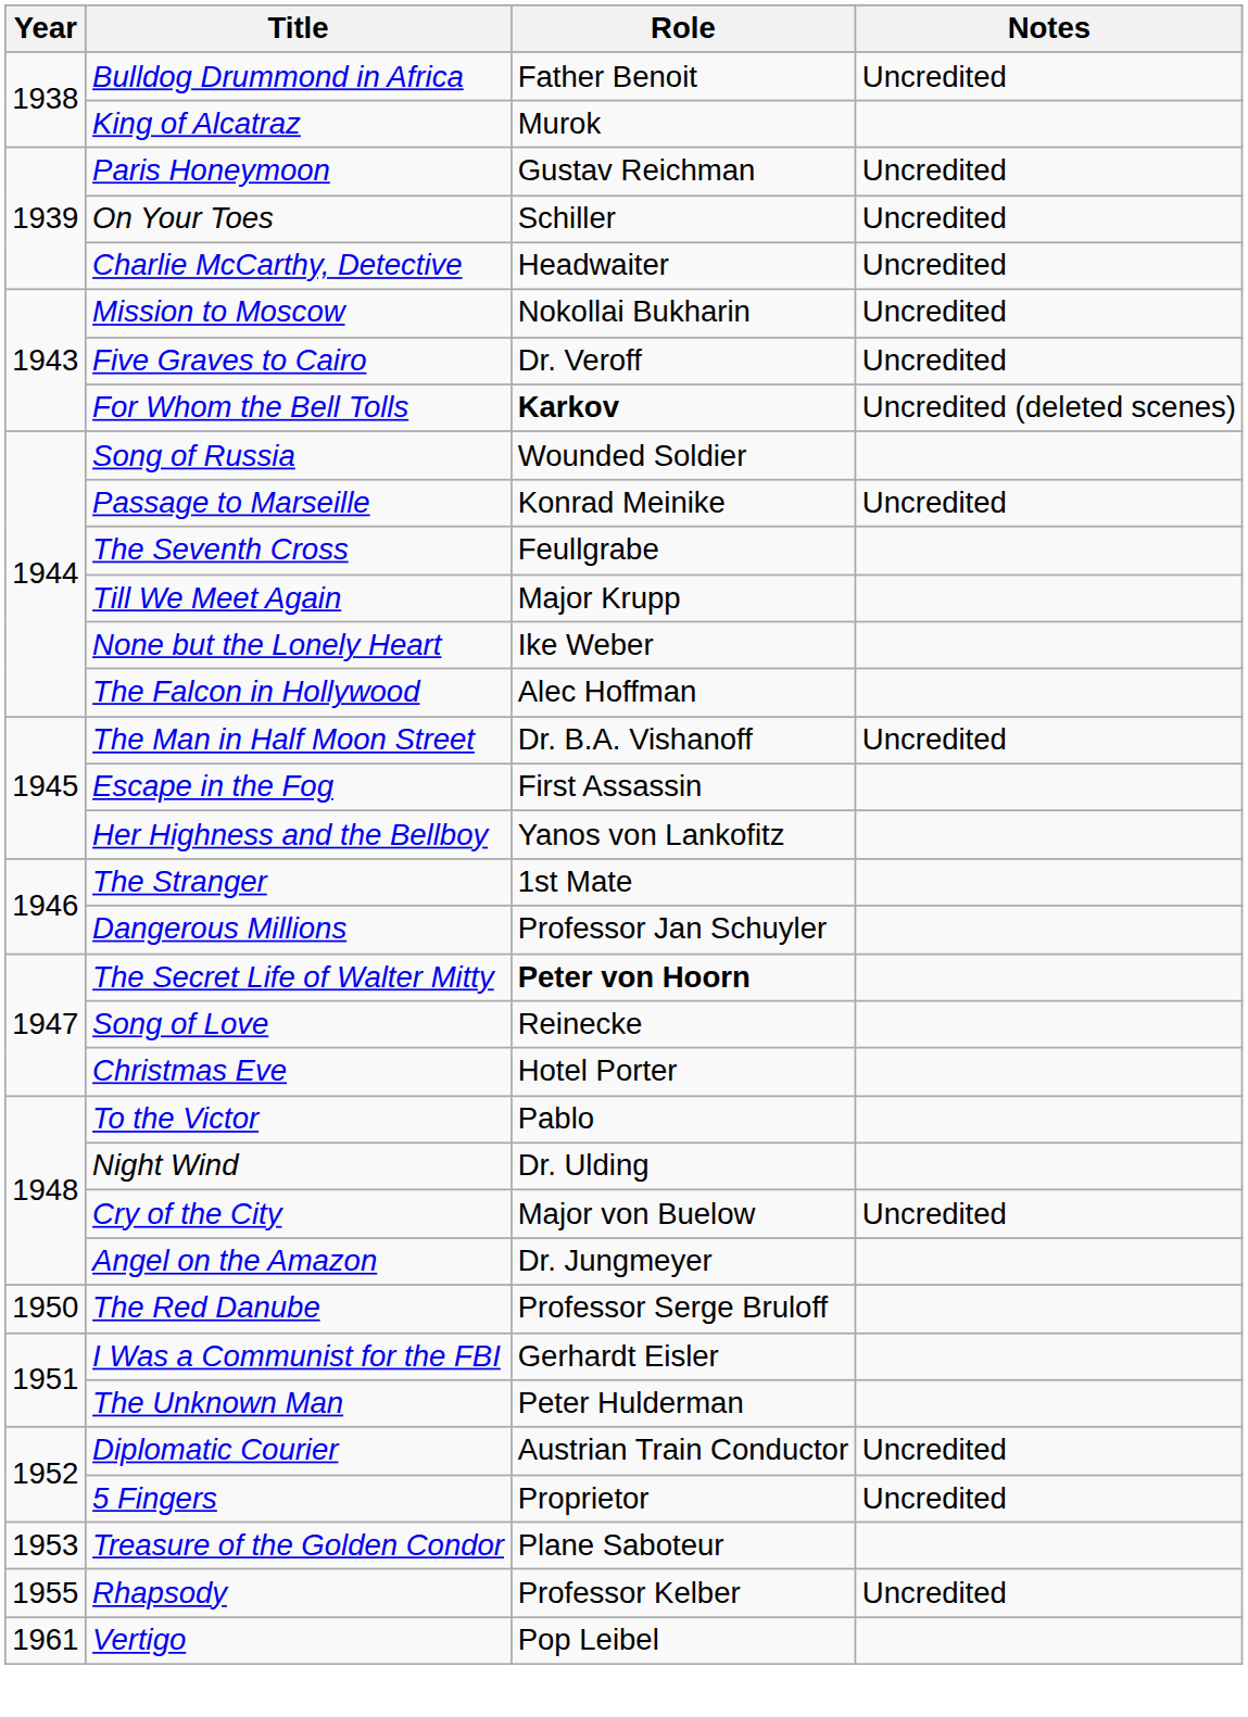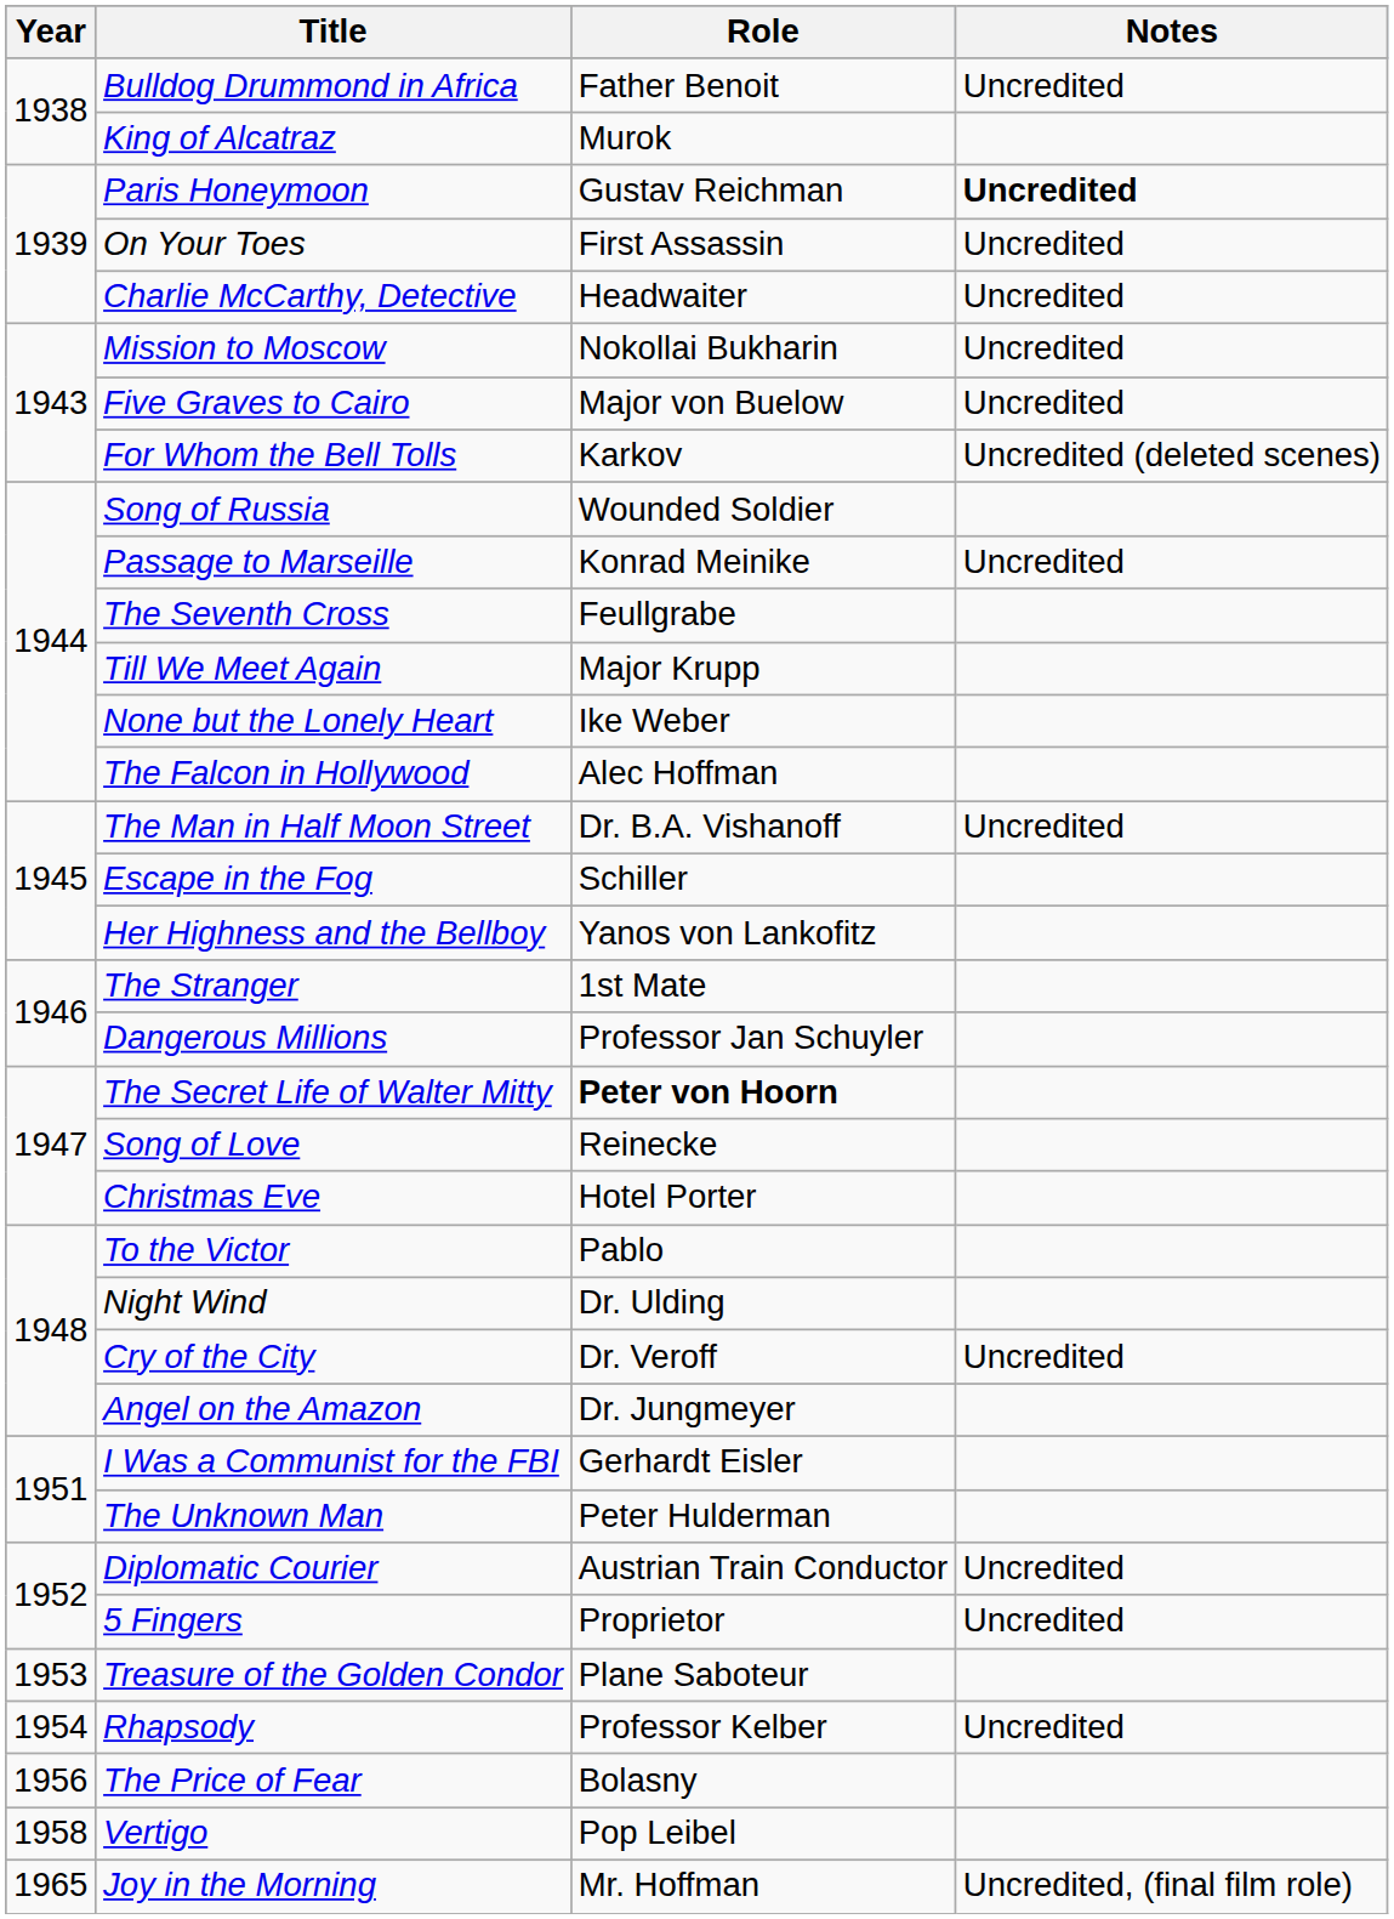 <table class="wikitable">
 <tr style="background:#B0C4DE;">
 <th>Year</th>
 <th>Title</th>
 <th>Role</th>
 <th>Notes</th>
 </tr>
 <tr>
 <td rowspan=2>1938</td>
 <td><em><a href='#'>Bulldog Drummond in Africa</a></em></td>
 <td>Father Benoit</td>
 <td>Uncredited</td>
 </tr>
 <tr>
 <td><em><a href='#'>King of Alcatraz</a></em></td>
 <td>Murok</td>
 <td></td>
 </tr>
 <tr>
 <td rowspan=3>1939</td>
 <td><em><a href='#'>Paris Honeymoon</a></em></td>
 <td>Gustav Reichman</td>
-<td>Uncredited</td>
+<td><strong>Uncredited</strong></td>
 </tr>
 <tr>
 <td><em>On Your Toes</em></td>
-<td>Schiller</td>
+<td>First Assassin</td>
 <td>Uncredited</td>
 </tr>
 <tr>
 <td><em><a href='#'>Charlie McCarthy, Detective</a></em></td>
 <td>Headwaiter</td>
 <td>Uncredited</td>
 </tr>
 <tr>
 <td rowspan=3>1943</td>
 <td><em><a href='#'>Mission to Moscow</a></em></td>
 <td>Nokollai Bukharin</td>
 <td>Uncredited</td>
 </tr>
 <tr>
 <td><em><a href='#'>Five Graves to Cairo</a></em></td>
-<td>Dr. Veroff</td>
+<td>Major von Buelow</td>
 <td>Uncredited</td>
 </tr>
 <tr>
 <td><em><a href='#'>For Whom the Bell Tolls</a></em></td>
-<td><strong>Karkov</strong></td>
+<td>Karkov</td>
 <td>Uncredited (deleted scenes)</td>
 </tr>
 <tr>
 <td rowspan=6>1944</td>
 <td><em><a href='#'>Song of Russia</a></em></td>
 <td>Wounded Soldier</td>
 <td></td>
 </tr>
 <tr>
 <td><em><a href='#'>Passage to Marseille</a></em></td>
 <td>Konrad Meinike</td>
 <td>Uncredited</td>
 </tr>
 <tr>
 <td><em><a href='#'>The Seventh Cross</a></em></td>
 <td>Feullgrabe</td>
 <td></td>
 </tr>
 <tr>
 <td><em><a href='#'>Till We Meet Again</a></em></td>
 <td>Major Krupp</td>
 <td></td>
 </tr>
 <tr>
 <td><em><a href='#'>None but the Lonely Heart</a></em></td>
 <td>Ike Weber</td>
 <td></td>
 </tr>
 <tr>
 <td><em><a href='#'>The Falcon in Hollywood</a></em></td>
 <td>Alec Hoffman</td>
 <td></td>
 </tr>
 <tr>
 <td rowspan=3>1945</td>
 <td><em><a href='#'>The Man in Half Moon Street</a></em></td>
 <td>Dr. B.A. Vishanoff</td>
 <td>Uncredited</td>
 </tr>
 <tr>
 <td><em><a href='#'>Escape in the Fog</a></em></td>
-<td>First Assassin</td>
+<td>Schiller</td>
 <td></td>
 </tr>
 <tr>
 <td><em><a href='#'>Her Highness and the Bellboy</a></em></td>
 <td>Yanos von Lankofitz</td>
 <td></td>
 </tr>
 <tr>
 <td rowspan=2>1946</td>
 <td><em><a href='#'>The Stranger</a></em></td>
 <td>1st Mate</td>
 <td></td>
 </tr>
 <tr>
 <td><em><a href='#'>Dangerous Millions</a></em></td>
 <td>Professor Jan Schuyler</td>
 <td></td>
 </tr>
 <tr>
 <td rowspan=3>1947</td>
 <td><em><a href='#'>The Secret Life of Walter Mitty</a></em></td>
 <td><strong>Peter von Hoorn</strong></td>
 <td></td>
 </tr>
 <tr>
 <td><em><a href='#'>Song of Love</a></em></td>
 <td>Reinecke</td>
 <td></td>
 </tr>
 <tr>
 <td><em><a href='#'>Christmas Eve</a></em></td>
 <td>Hotel Porter</td>
 <td></td>
 </tr>
 <tr>
 <td rowspan=4>1948</td>
 <td><em><a href='#'>To the Victor</a></em></td>
 <td>Pablo</td>
 <td></td>
 </tr>
 <tr>
 <td><em>Night Wind</em></td>
 <td>Dr. Ulding</td>
 <td></td>
 </tr>
 <tr>
 <td><em><a href='#'>Cry of the City</a></em></td>
-<td>Major von Buelow</td>
+<td>Dr. Veroff</td>
 <td>Uncredited</td>
 </tr>
 <tr>
 <td><em><a href='#'>Angel on the Amazon</a></em></td>
 <td>Dr. Jungmeyer</td>
-<td></td>
-</tr>
-<tr>
-<td>1950</td>
-<td><em><a href='#'>The Red Danube</a></em></td>
-<td>Professor Serge Bruloff</td>
 <td></td>
 </tr>
 <tr>
 <td rowspan=2>1951</td>
 <td><em><a href='#'>I Was a Communist for the FBI</a></em></td>
 <td>Gerhardt Eisler</td>
 <td></td>
 </tr>
 <tr>
 <td><em><a href='#'>The Unknown Man</a></em></td>
 <td>Peter Hulderman</td>
 <td></td>
 </tr>
 <tr>
 <td rowspan=2>1952</td>
 <td><em><a href='#'>Diplomatic Courier</a></em></td>
 <td>Austrian Train Conductor</td>
 <td>Uncredited</td>
 </tr>
 <tr>
 <td><em><a href='#'>5 Fingers</a></em></td>
 <td>Proprietor</td>
 <td>Uncredited</td>
 </tr>
 <tr>
 <td>1953</td>
 <td><em><a href='#'>Treasure of the Golden Condor</a></em></td>
 <td>Plane Saboteur</td>
 <td></td>
 </tr>
 <tr>
-<td>1955</td>
+<td>1954</td>
 <td><em><a href='#'>Rhapsody</a></em></td>
 <td>Professor Kelber</td>
 <td>Uncredited</td>
 </tr>
 <tr>
-<td>1961</td>
+<td>1956</td>
+<td><em><a href='#'>The Price of Fear</a></em></td>
+<td>Bolasny</td>
+<td></td>
+</tr>
+<tr>
+<td>1958</td>
 <td><em><a href='#'>Vertigo</a></em></td>
 <td>Pop Leibel</td>
 <td></td>
 </tr>
+<tr>
+<td>1965</td>
+<td><em><a href='#'>Joy in the Morning</a></em></td>
+<td>Mr. Hoffman</td>
+<td>Uncredited, (final film role)</td>
+</tr>
 </table>
